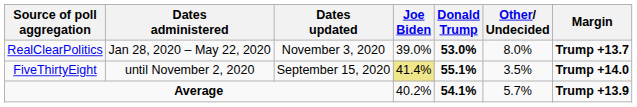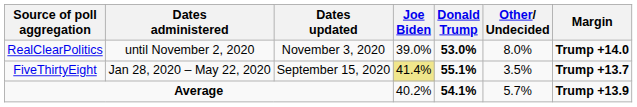 <table class="wikitable sortable" style="text-align:center;font-size:90%;line-height:17px">
 <tr>
 <th>Source of poll<br>aggregation</th>
 <th>Dates<br> administered</th>
 <th>Dates<br> updated</th>
 <th class="unsortable"><a href='#'>Joe<br>Biden</a><br><small></small></th>
 <th class="unsortable"><a href='#'>Donald<br>Trump</a><br><small></small></th>
 <th class="unsortable"><a href='#'>Other</a>/<br>Undecided<br></th>
 <th>Margin</th>
 </tr>
 <tr>
 <td><a href='#'>RealClearPolitics</a></td>
-<td>Jan 28, 2020 – May 22, 2020</td>
+<td>until November 2, 2020</td>
 <td>November 3, 2020</td>
 <td>39.0%</td>
 <td><strong>53.0%</strong></td>
 <td>8.0%</td>
-<td><strong>Trump +13.7</strong></td>
+<td><strong>Trump +14.0</strong></td>
 </tr>
 <tr>
 <td><a href='#'>FiveThirtyEight</a></td>
-<td>until November 2, 2020</td>
+<td>Jan 28, 2020 – May 22, 2020</td>
 <td>September 15, 2020</td>
 <td style="background: khaki;">41.4%</td>
 <td><strong>55.1%</strong></td>
 <td>3.5%</td>
-<td><strong>Trump +14.0</strong></td>
+<td><strong>Trump +13.7</strong></td>
 </tr>
 <tr>
 <td colspan="3"><strong>Average</strong></td>
 <td>40.2%</td>
 <td><strong>54.1%</strong></td>
 <td>5.7%</td>
 <td><strong>Trump +13.9</strong></td>
 </tr>
 </table>
